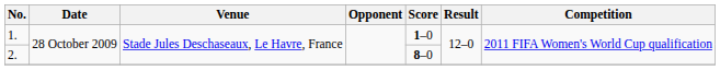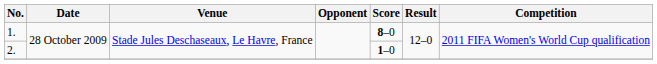 <table class="wikitable">
 <tr>
 <th>No.</th>
 <th>Date</th>
 <th>Venue</th>
 <th>Opponent</th>
 <th>Score</th>
 <th>Result</th>
 <th>Competition</th>
 </tr>
 <tr>
 <td>1.</td>
 <td rowspan=2>28 October 2009</td>
 <td rowspan=2><a href='#'>Stade Jules Deschaseaux</a>, <a href='#'>Le Havre</a>, France</td>
 <td rowspan=2></td>
-<td align=center><strong>1</strong>–0</td>
+<td align=center><strong>8</strong>–0</td>
 <td rowspan=2 align=center>12–0</td>
 <td rowspan=2><a href='#'>2011 FIFA Women's World Cup qualification</a></td>
 </tr>
 <tr>
 <td>2.</td>
-<td align=center><strong>8</strong>–0</td>
+<td align=center><strong>1</strong>–0</td>
 </tr>
 <tr>
 </tr>
 </table>
